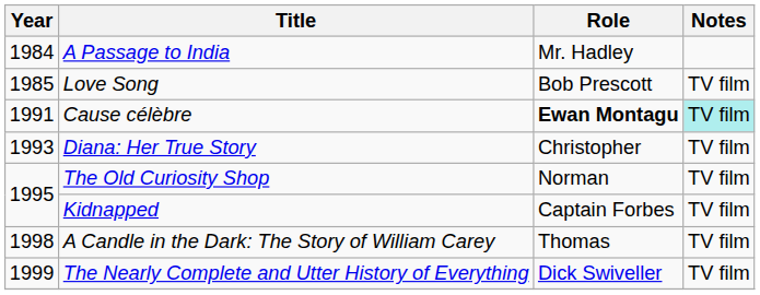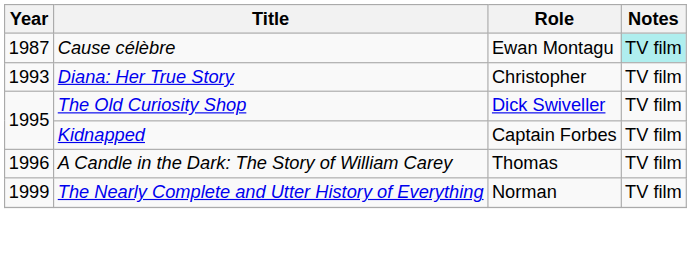 <table class="wikitable">
 <tr>
 <th>Year</th>
 <th>Title</th>
 <th>Role</th>
 <th>Notes</th>
 </tr>
 <tr>
-<td>1984</td>
-<td><em><a href='#'>A Passage to India</a></em></td>
-<td>Mr. Hadley</td>
-<td></td>
-</tr>
-<tr>
-<td>1985</td>
-<td><em>Love Song</em></td>
-<td>Bob Prescott</td>
-<td>TV film</td>
-</tr>
-<tr>
-<td>1991</td>
+<td>1987</td>
 <td><em>Cause célèbre</em></td>
-<td><strong>Ewan Montagu</strong></td>
+<td>Ewan Montagu</td>
 <td style="background: paleturquoise;">TV film</td>
 </tr>
 <tr>
 <td>1993</td>
 <td><em><a href='#'>Diana: Her True Story</a></em></td>
 <td>Christopher</td>
 <td>TV film</td>
 </tr>
 <tr>
 <td rowspan="2">1995</td>
 <td><em><a href='#'>The Old Curiosity Shop</a></em></td>
-<td>Norman</td>
+<td><a href='#'>Dick Swiveller</a></td>
 <td>TV film</td>
 </tr>
 <tr>
 <td><em><a href='#'>Kidnapped</a></em></td>
 <td>Captain Forbes</td>
 <td>TV film</td>
 </tr>
 <tr>
-<td>1998</td>
+<td>1996</td>
 <td><em>A Candle in the Dark: The Story of William Carey</em></td>
 <td>Thomas</td>
 <td>TV film</td>
 </tr>
 <tr>
 <td>1999</td>
 <td><em><a href='#'>The Nearly Complete and Utter History of Everything</a></em></td>
-<td><a href='#'>Dick Swiveller</a></td>
+<td>Norman</td>
 <td>TV film</td>
 </tr>
 <tr>
 </tr>
 </table>
